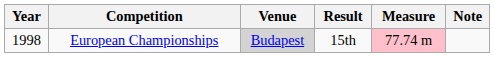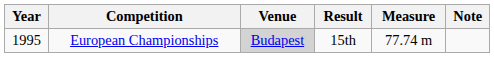 <table class="wikitable" width=55% style="font-size:90%; text-align:center;">
 <tr>
 <th>Year</th>
 <th>Competition</th>
 <th>Venue</th>
 <th>Result</th>
 <th>Measure</th>
 <th>Note</th>
 </tr>
 <tr>
-<td>1998</td>
+<td>1995</td>
 <td><a href='#'>European Championships</a></td>
 <td style="background: lightgrey;"> <a href='#'>Budapest</a></td>
 <td>15th</td>
-<td style="background: pink;">77.74 m</td>
+<td>77.74 m</td>
 <td></td>
 </tr>
 </table>
